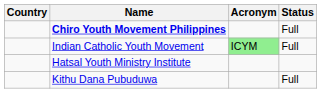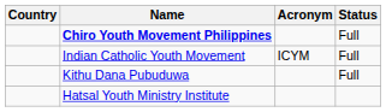 <table class="wikitable sortable">
 <tr>
 <th>Country</th>
 <th>Name</th>
 <th>Acronym</th>
 <th>Status</th>
 </tr>
 <tr>
 <td></td>
 <td><strong><a href='#'>Chiro Youth Movement Philippines</a></strong></td>
 <td></td>
 <td>Full</td>
 </tr>
 <tr>
 <td></td>
 <td><a href='#'>Indian Catholic Youth Movement</a></td>
-<td style="background: lightgreen;">ICYM</td>
+<td>ICYM</td>
+<td>Full</td>
+</tr>
+<tr>
+<td></td>
+<td><a href='#'>Kithu Dana Pubuduwa</a></td>
+<td></td>
 <td>Full</td>
 </tr>
 <tr>
 <td></td>
 <td><a href='#'>Hatsal Youth Ministry Institute</a></td>
 <td></td>
 <td></td>
 </tr>
-<tr>
-<td></td>
-<td><a href='#'>Kithu Dana Pubuduwa</a></td>
-<td></td>
-<td>Full</td>
-</tr>
 </table>
